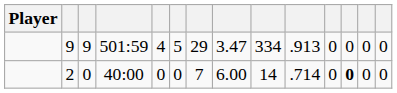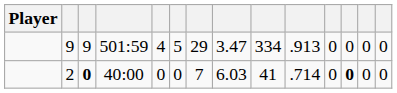 <table class="wikitable sortable" style="text-align:center;">
 <tr>
 <th>Player</th>
 <th></th>
 <th></th>
 <th></th>
 <th></th>
 <th></th>
 <th></th>
 <th></th>
 <th></th>
 <th></th>
 <th></th>
 <th></th>
 <th></th>
 <th></th>
 </tr>
 <tr>
 <td></td>
 <td>9</td>
 <td>9</td>
 <td>501:59</td>
 <td>4</td>
 <td>5</td>
 <td>29</td>
 <td>3.47</td>
 <td>334</td>
 <td>.913</td>
 <td>0</td>
 <td>0</td>
 <td>0</td>
 <td>0</td>
 </tr>
 <tr>
 <td></td>
 <td>2</td>
-<td>0</td>
+<td><strong>0</strong></td>
 <td>40:00</td>
 <td>0</td>
 <td>0</td>
 <td>7</td>
-<td>6.00</td>
-<td>14</td>
+<td>6.03</td>
+<td>41</td>
 <td>.714</td>
 <td>0</td>
 <td><strong>0</strong></td>
 <td>0</td>
 <td>0</td>
 </tr>
 </table>
